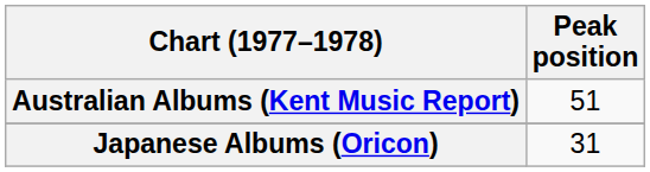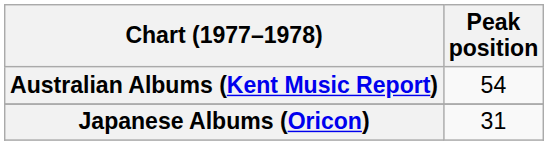 <table class="wikitable sortable plainrowheaders" style="text-align:center">
 <tr>
 <th scope="col">Chart (1977–1978)</th>
 <th scope="col">Peak<br> position</th>
 </tr>
 <tr>
 <th scope="row">Australian Albums (<a href='#'>Kent Music Report</a>)</th>
-<td>51</td>
+<td>54</td>
 </tr>
 <tr>
 </tr>
 <tr>
 <th scope="row">Japanese Albums (<a href='#'>Oricon</a>)</th>
 <td align="center">31</td>
 </tr>
 </table>
